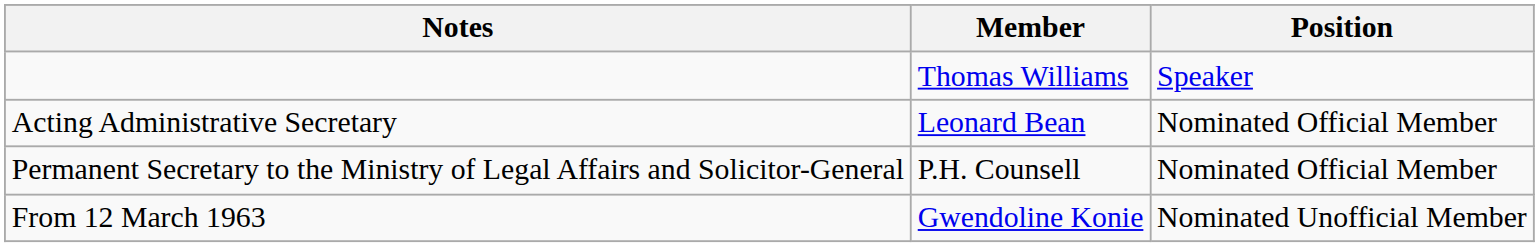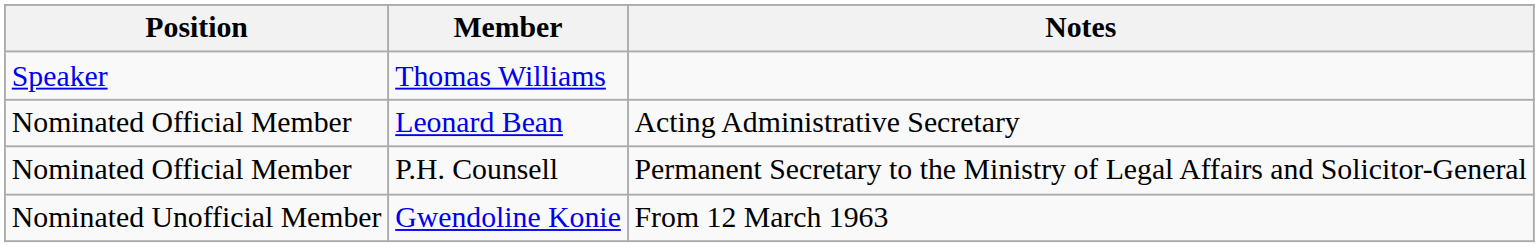 <table class="wikitable sortable">
 <tr>
+<th>Position</th>
+<th>Member</th>
 <th>Notes</th>
-<th>Member</th>
-<th>Position</th>
 </tr>
 <tr>
+<td><a href='#'>Speaker</a></td>
+<td><a href='#'>Thomas Williams</a></td>
 <td></td>
-<td><a href='#'>Thomas Williams</a></td>
-<td><a href='#'>Speaker</a></td>
 </tr>
 <tr>
+<td>Nominated Official Member</td>
+<td><a href='#'>Leonard Bean</a></td>
 <td>Acting Administrative Secretary</td>
-<td><a href='#'>Leonard Bean</a></td>
-<td>Nominated Official Member</td>
 </tr>
 <tr>
+<td>Nominated Official Member</td>
+<td>P.H. Counsell</td>
 <td>Permanent Secretary to the Ministry of Legal Affairs and Solicitor-General</td>
-<td>P.H. Counsell</td>
-<td>Nominated Official Member</td>
 </tr>
 <tr>
+<td>Nominated Unofficial Member</td>
+<td><a href='#'>Gwendoline Konie</a></td>
 <td>From 12 March 1963</td>
-<td><a href='#'>Gwendoline Konie</a></td>
-<td>Nominated Unofficial Member</td>
 </tr>
 </table>
